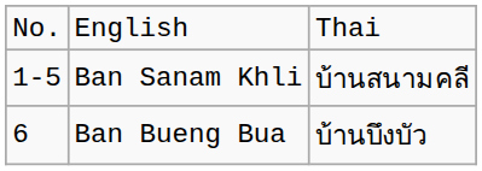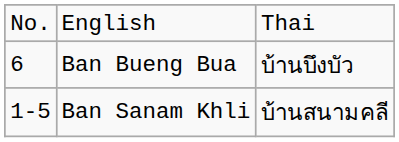 <table class="wikitable">
 <tr>
 <td>No.</td>
 <td>English</td>
 <td>Thai</td>
 </tr>
 <tr>
+<td>6</td>
+<td>Ban Bueng Bua</td>
+<td>บ้านบึงบัว</td>
+</tr>
+<tr>
 <td>1-5</td>
 <td>Ban Sanam Khli</td>
 <td>บ้านสนามคลี</td>
 </tr>
-<tr>
-<td>6</td>
-<td>Ban Bueng Bua</td>
-<td>บ้านบึงบัว</td>
-</tr>
 </table>
